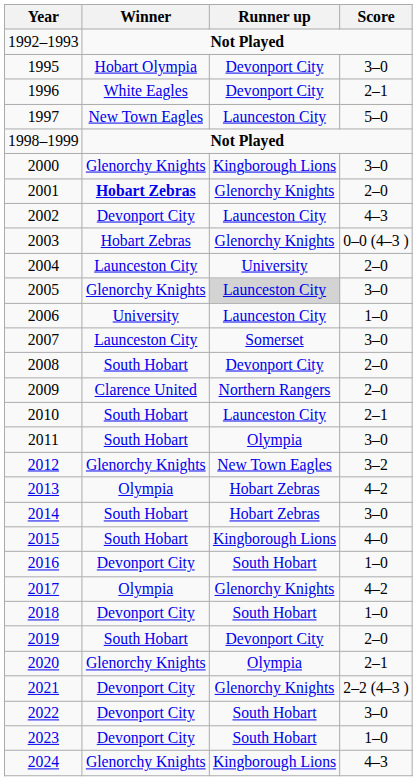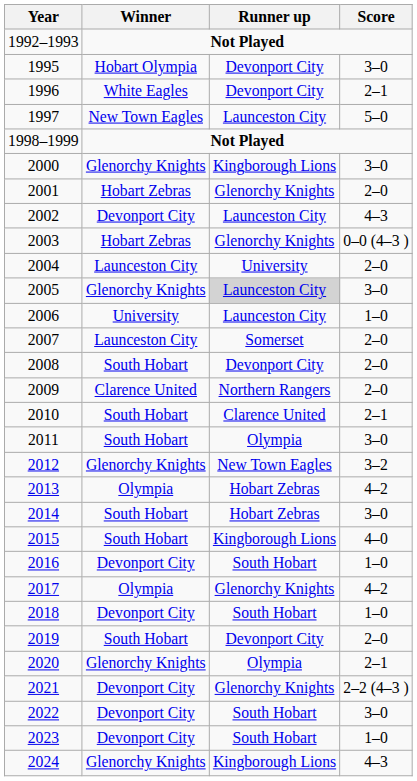 <table class="wikitable" style="text-align:center">
 <tr>
 <th>Year</th>
 <th>Winner</th>
 <th>Runner up</th>
 <th>Score</th>
 </tr>
 <tr>
 <td>1992–1993</td>
 <td colspan=3><strong>Not Played</strong></td>
 </tr>
 <tr>
 <td>1995</td>
 <td><a href='#'>Hobart Olympia</a></td>
 <td><a href='#'>Devonport City</a></td>
 <td>3–0</td>
 </tr>
 <tr>
 <td>1996</td>
 <td><a href='#'>White Eagles</a></td>
 <td><a href='#'>Devonport City</a></td>
 <td>2–1</td>
 </tr>
 <tr>
 <td>1997</td>
 <td><a href='#'>New Town Eagles</a></td>
 <td><a href='#'>Launceston City</a></td>
 <td>5–0</td>
 </tr>
 <tr>
 <td>1998–1999</td>
 <td colspan=3><strong>Not Played</strong></td>
 </tr>
 <tr>
 <td>2000</td>
 <td><a href='#'>Glenorchy Knights</a></td>
 <td><a href='#'>Kingborough Lions</a></td>
 <td>3–0</td>
 </tr>
 <tr>
 <td>2001</td>
-<td><strong><a href='#'>Hobart Zebras</a></strong></td>
+<td><a href='#'>Hobart Zebras</a></td>
 <td><a href='#'>Glenorchy Knights</a></td>
 <td>2–0</td>
 </tr>
 <tr>
 <td>2002</td>
 <td><a href='#'>Devonport City</a></td>
 <td><a href='#'>Launceston City</a></td>
 <td>4–3</td>
 </tr>
 <tr>
 <td>2003</td>
 <td><a href='#'>Hobart Zebras</a></td>
 <td><a href='#'>Glenorchy Knights</a></td>
 <td>0–0 (4–3 )</td>
 </tr>
 <tr>
 <td>2004</td>
 <td><a href='#'>Launceston City</a></td>
 <td><a href='#'>University</a></td>
 <td>2–0</td>
 </tr>
 <tr>
 <td>2005</td>
 <td><a href='#'>Glenorchy Knights</a></td>
 <td style="background: lightgrey;"><a href='#'>Launceston City</a></td>
 <td>3–0</td>
 </tr>
 <tr>
 <td>2006</td>
 <td><a href='#'>University</a></td>
 <td><a href='#'>Launceston City</a></td>
 <td>1–0</td>
 </tr>
 <tr>
 <td>2007</td>
 <td><a href='#'>Launceston City</a></td>
 <td><a href='#'>Somerset</a></td>
-<td>3–0</td>
+<td>2–0</td>
 </tr>
 <tr>
 <td>2008</td>
 <td><a href='#'>South Hobart</a></td>
 <td><a href='#'>Devonport City</a></td>
 <td>2–0</td>
 </tr>
 <tr>
 <td>2009</td>
 <td><a href='#'>Clarence United</a></td>
 <td><a href='#'>Northern Rangers</a></td>
 <td>2–0</td>
 </tr>
 <tr>
 <td>2010</td>
 <td><a href='#'>South Hobart</a></td>
-<td><a href='#'>Launceston City</a></td>
+<td><a href='#'>Clarence United</a></td>
 <td>2–1</td>
 </tr>
 <tr>
 <td>2011</td>
 <td><a href='#'>South Hobart</a></td>
 <td><a href='#'>Olympia</a></td>
 <td>3–0</td>
 </tr>
 <tr>
 <td><a href='#'>2012</a></td>
 <td><a href='#'>Glenorchy Knights</a></td>
 <td><a href='#'>New Town Eagles</a></td>
 <td>3–2</td>
 </tr>
 <tr>
 <td><a href='#'>2013</a></td>
 <td><a href='#'>Olympia</a></td>
 <td><a href='#'>Hobart Zebras</a></td>
 <td>4–2</td>
 </tr>
 <tr>
 <td><a href='#'>2014</a></td>
 <td><a href='#'>South Hobart</a></td>
 <td><a href='#'>Hobart Zebras</a></td>
 <td>3–0</td>
 </tr>
 <tr>
 <td><a href='#'>2015</a></td>
 <td><a href='#'>South Hobart</a></td>
 <td><a href='#'>Kingborough Lions</a></td>
 <td>4–0</td>
 </tr>
 <tr>
 <td><a href='#'>2016</a></td>
 <td><a href='#'>Devonport City</a></td>
 <td><a href='#'>South Hobart</a></td>
 <td>1–0</td>
 </tr>
 <tr>
 <td><a href='#'>2017</a></td>
 <td><a href='#'>Olympia</a></td>
 <td><a href='#'>Glenorchy Knights</a></td>
 <td>4–2</td>
 </tr>
 <tr>
 <td><a href='#'>2018</a></td>
 <td><a href='#'>Devonport City</a></td>
 <td><a href='#'>South Hobart</a></td>
 <td>1–0</td>
 </tr>
 <tr>
 <td><a href='#'>2019</a></td>
 <td><a href='#'>South Hobart</a></td>
 <td><a href='#'>Devonport City</a></td>
 <td>2–0</td>
 </tr>
 <tr>
 <td><a href='#'>2020</a></td>
 <td><a href='#'>Glenorchy Knights</a></td>
 <td><a href='#'>Olympia</a></td>
 <td>2–1</td>
 </tr>
 <tr>
 <td><a href='#'>2021</a></td>
 <td><a href='#'>Devonport City</a></td>
 <td><a href='#'>Glenorchy Knights</a></td>
 <td>2–2 (4–3 )</td>
 </tr>
 <tr>
 <td><a href='#'>2022</a></td>
 <td><a href='#'>Devonport City</a></td>
 <td><a href='#'>South Hobart</a></td>
 <td>3–0</td>
 </tr>
 <tr>
 <td><a href='#'>2023</a></td>
 <td><a href='#'>Devonport City</a></td>
 <td><a href='#'>South Hobart</a></td>
 <td>1–0</td>
 </tr>
 <tr>
 <td><a href='#'>2024</a></td>
 <td><a href='#'>Glenorchy Knights</a></td>
 <td><a href='#'>Kingborough Lions</a></td>
 <td>4–3</td>
 </tr>
 </table>
